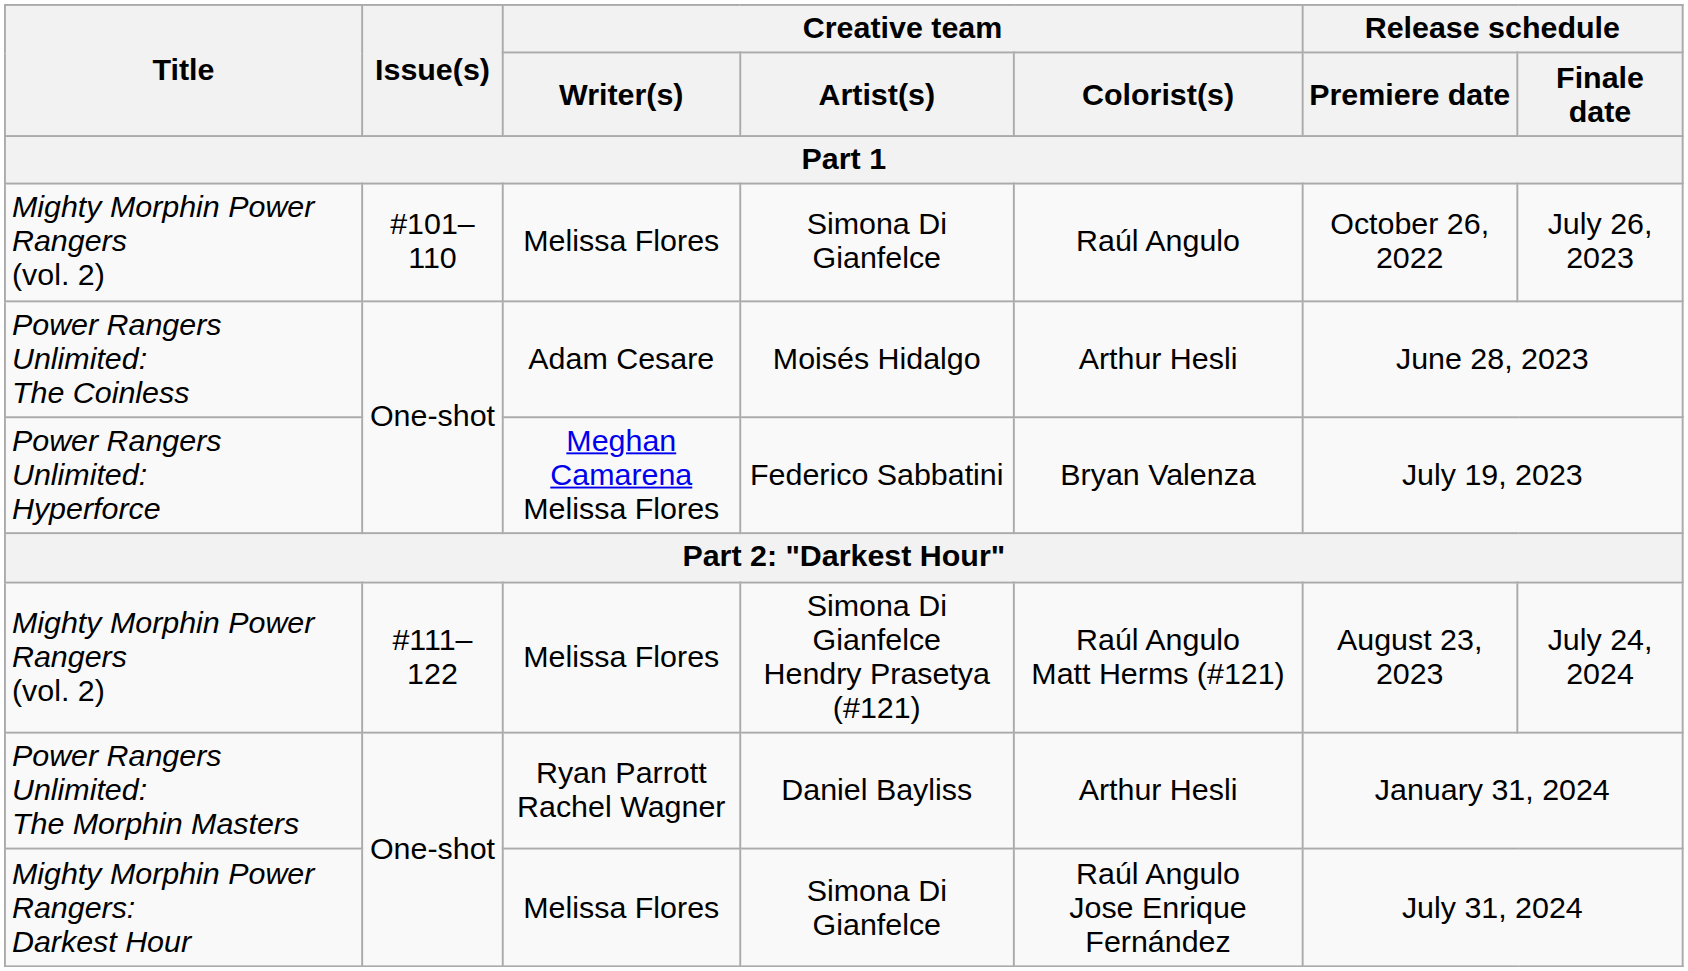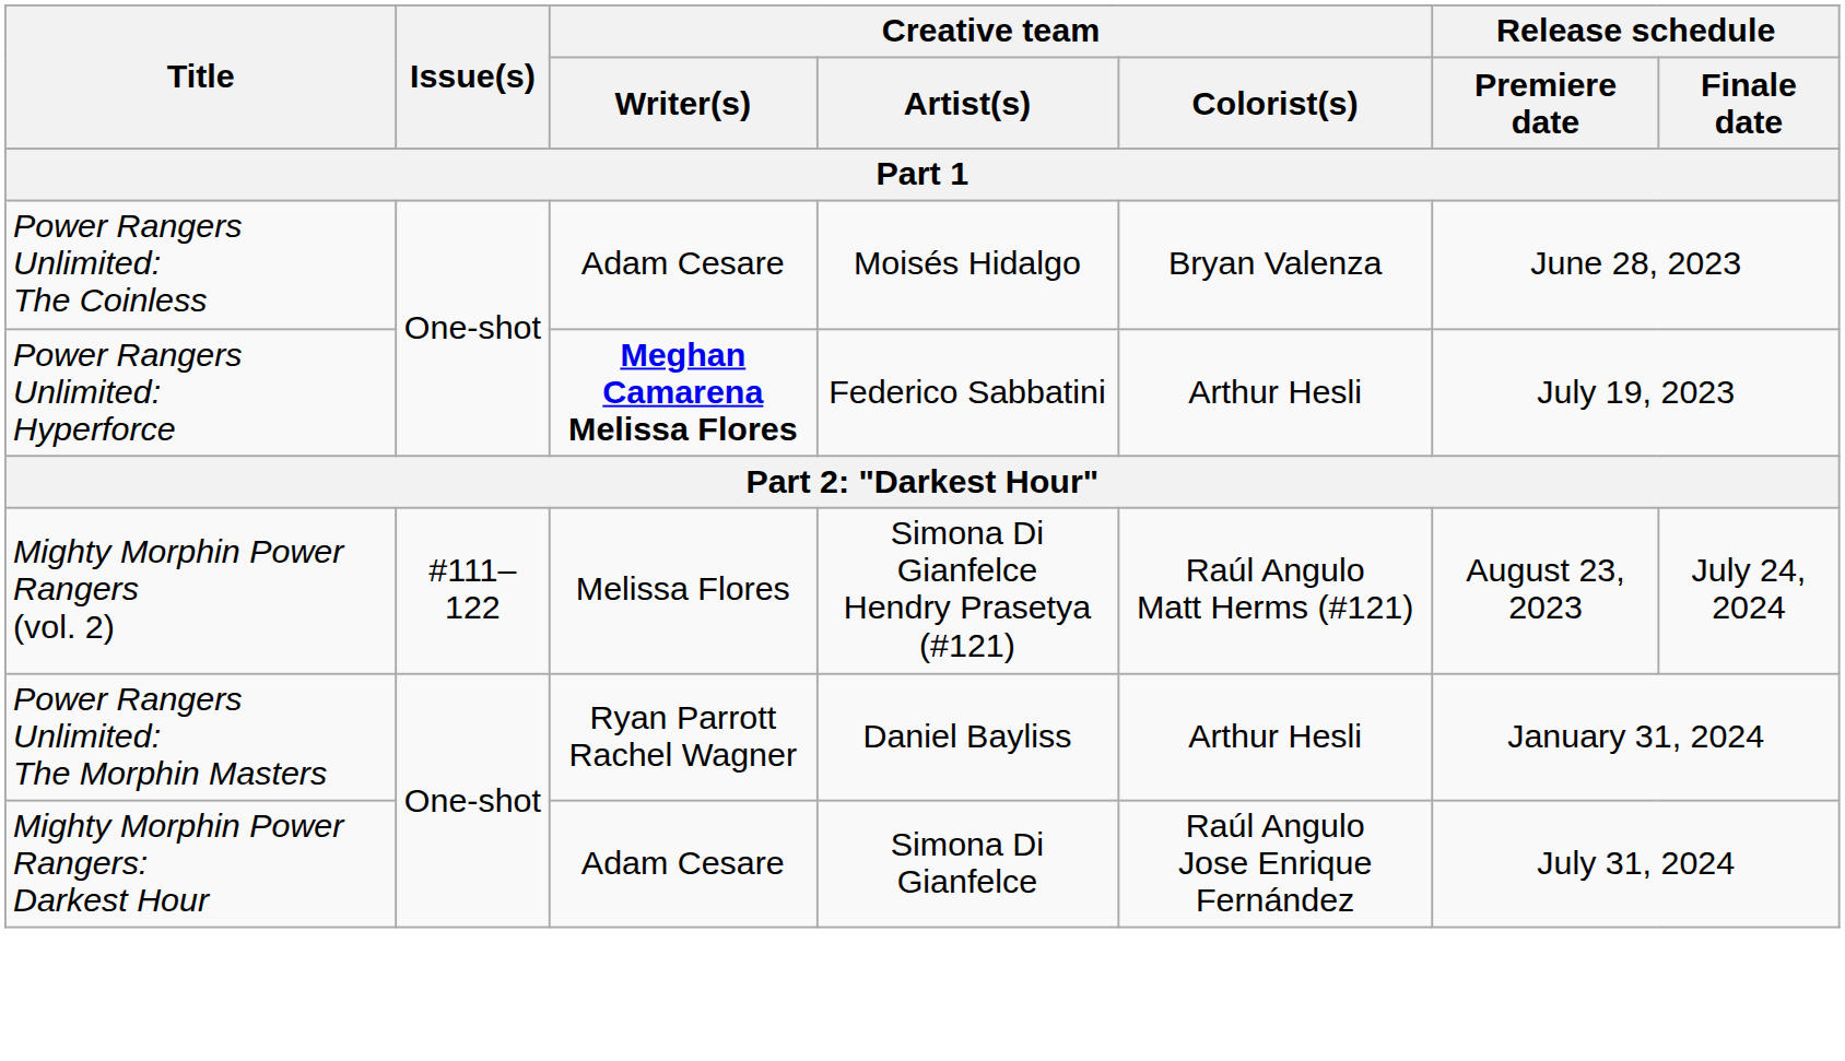 <table class="wikitable" width="100%" style="text-align:center;">
 <tr>
 <th rowspan="2">Title</th>
 <th rowspan="2">Issue(s)</th>
 <th colspan="3">Creative team</th>
 <th colspan="2">Release schedule</th>
 </tr>
 <tr>
 <th>Writer(s)</th>
 <th>Artist(s)</th>
 <th>Colorist(s)</th>
 <th>Premiere date</th>
 <th>Finale date</th>
 </tr>
 <tr>
 <th colspan="7">Part 1</th>
 </tr>
 <tr>
-<td align="left"><em>Mighty Morphin Power Rangers</em><br>(vol. 2)</td>
-<td>#101–110</td>
-<td>Melissa Flores</td>
-<td>Simona Di Gianfelce</td>
-<td>Raúl Angulo</td>
-<td>October 26, 2022</td>
-<td>July 26, 2023</td>
-</tr>
-<tr>
 <td align="left"><em>Power Rangers Unlimited:<br>The Coinless</em></td>
 <td rowspan="2">One-shot</td>
 <td>Adam Cesare</td>
 <td>Moisés Hidalgo</td>
-<td>Arthur Hesli</td>
+<td>Bryan Valenza</td>
 <td colspan="2">June 28, 2023</td>
 </tr>
 <tr>
 <td align="left"><em>Power Rangers Unlimited:<br>Hyperforce</em></td>
-<td><a href='#'>Meghan Camarena</a><br>Melissa Flores</td>
+<td><strong><a href='#'>Meghan Camarena</a><br>Melissa Flores</strong></td>
 <td>Federico Sabbatini</td>
-<td>Bryan Valenza</td>
+<td>Arthur Hesli</td>
 <td colspan="2">July 19, 2023</td>
 </tr>
 <tr>
 <th colspan="7">Part 2: "Darkest Hour"</th>
 </tr>
 <tr>
 <td align="left"><em>Mighty Morphin Power Rangers</em><br>(vol. 2)</td>
 <td>#111–122</td>
 <td>Melissa Flores</td>
 <td>Simona Di Gianfelce<br>Hendry Prasetya (#121)</td>
 <td>Raúl Angulo<br>Matt Herms (#121)</td>
 <td>August 23, 2023</td>
 <td>July 24, 2024</td>
 </tr>
 <tr>
 <td align="left"><em>Power Rangers Unlimited:<br>The Morphin Masters</em></td>
 <td rowspan="2">One-shot</td>
 <td>Ryan Parrott<br>Rachel Wagner</td>
 <td>Daniel Bayliss</td>
 <td>Arthur Hesli</td>
 <td colspan="2">January 31, 2024</td>
 </tr>
 <tr>
 <td align="left"><em>Mighty Morphin Power Rangers:<br>Darkest Hour</em></td>
-<td>Melissa Flores</td>
+<td>Adam Cesare</td>
 <td>Simona Di Gianfelce</td>
 <td>Raúl Angulo<br>Jose Enrique Fernández</td>
 <td colspan="2">July 31, 2024</td>
 </tr>
 </table>
